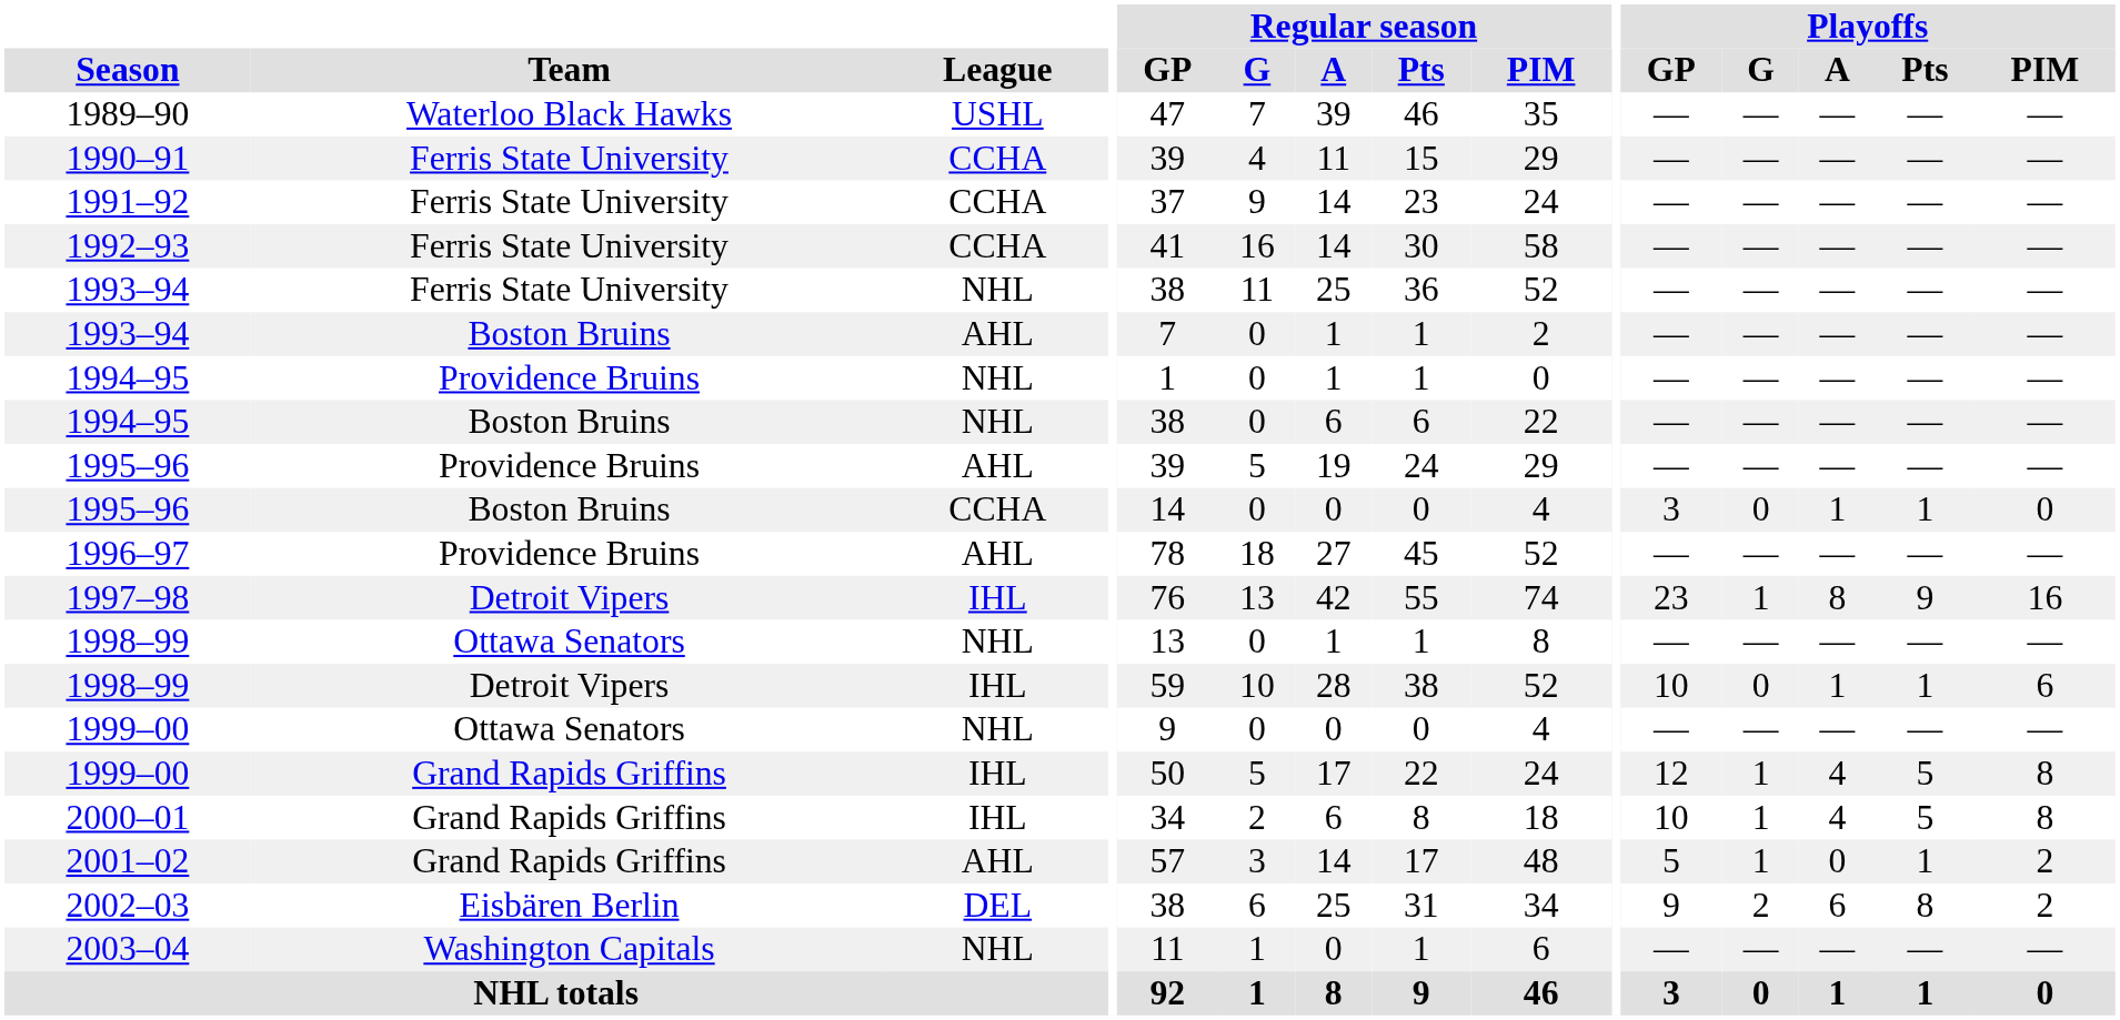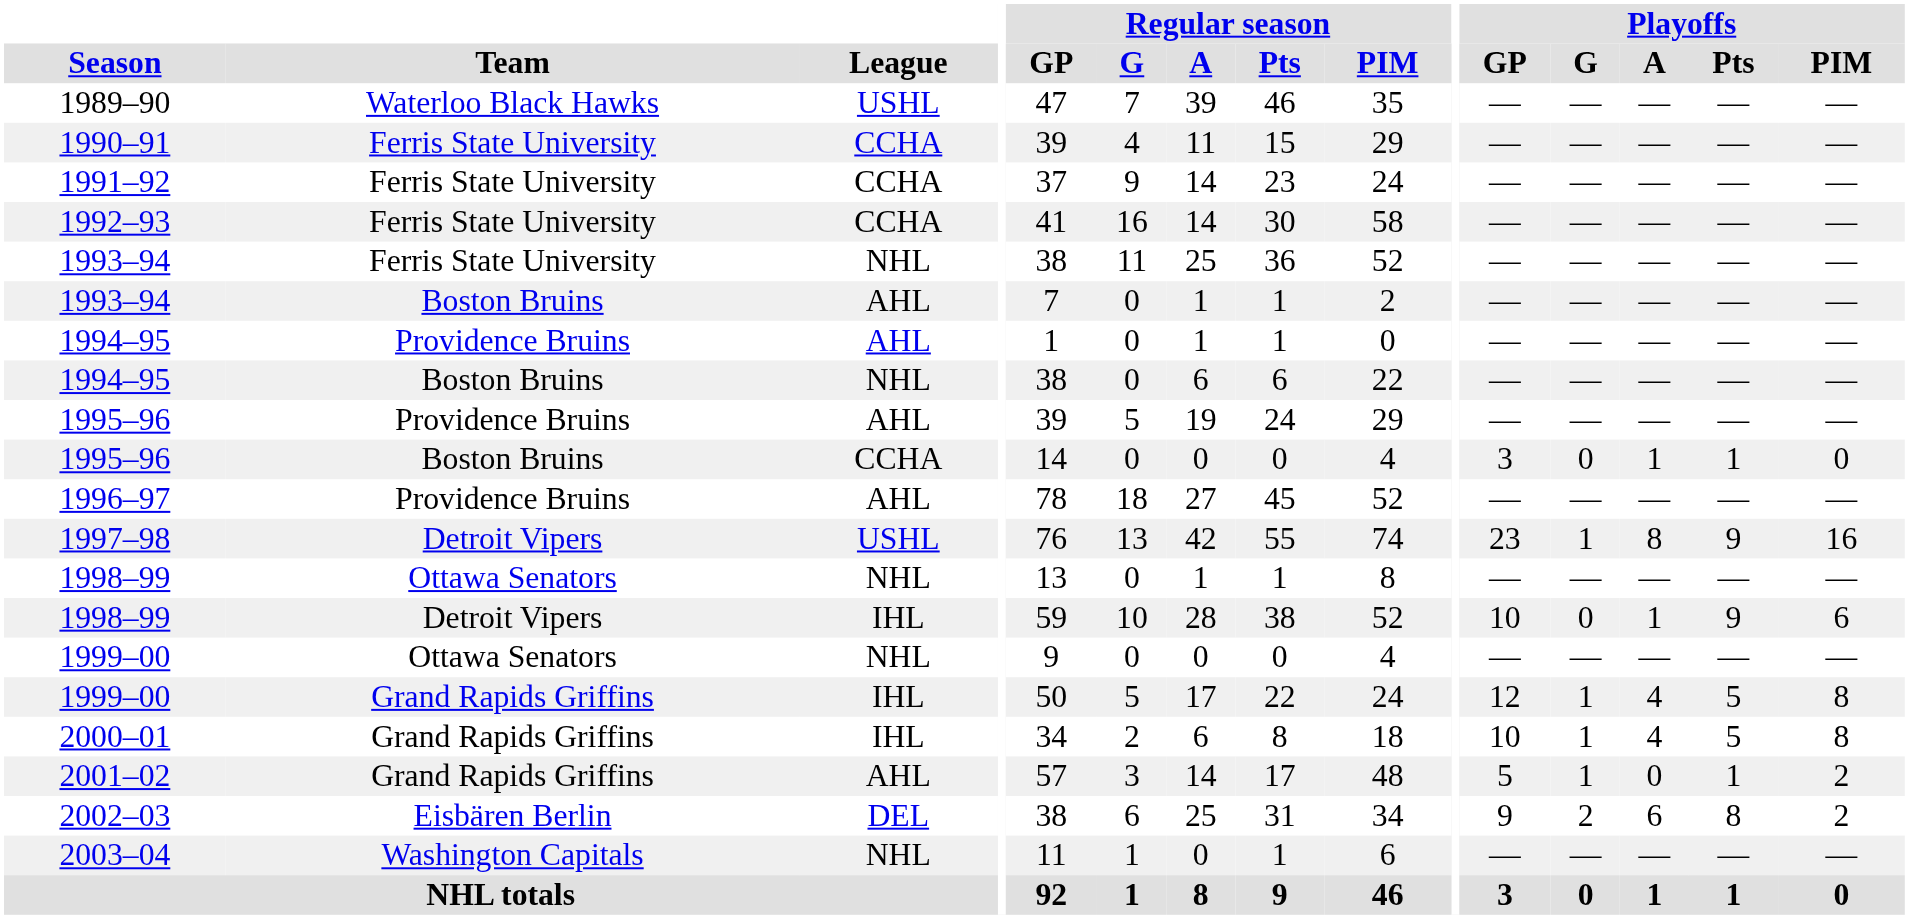 <table border="0" cellpadding="1" cellspacing="0" style="text-align:center; width:60em">
 <tr bgcolor="#e0e0e0">
 <th colspan="3" bgcolor="#ffffff"></th>
 <th rowspan="99" bgcolor="#ffffff"></th>
 <th colspan="5"><a href='#'>Regular season</a></th>
 <th rowspan="99" bgcolor="#ffffff"></th>
 <th colspan="5"><a href='#'>Playoffs</a></th>
 </tr>
 <tr bgcolor="#e0e0e0">
 <th><a href='#'>Season</a></th>
 <th>Team</th>
 <th>League</th>
 <th>GP</th>
 <th><a href='#'>G</a></th>
 <th><a href='#'>A</a></th>
 <th><a href='#'>Pts</a></th>
 <th><a href='#'>PIM</a></th>
 <th>GP</th>
 <th>G</th>
 <th>A</th>
 <th>Pts</th>
 <th>PIM</th>
 </tr>
 <tr>
 <td>1989–90</td>
 <td><a href='#'>Waterloo Black Hawks</a></td>
 <td><a href='#'>USHL</a></td>
 <td>47</td>
 <td>7</td>
 <td>39</td>
 <td>46</td>
 <td>35</td>
 <td>—</td>
 <td>—</td>
 <td>—</td>
 <td>—</td>
 <td>—</td>
 </tr>
 <tr style="background:#f0f0f0;">
 <td><a href='#'>1990–91</a></td>
 <td><a href='#'>Ferris State University</a></td>
 <td><a href='#'>CCHA</a></td>
 <td>39</td>
 <td>4</td>
 <td>11</td>
 <td>15</td>
 <td>29</td>
 <td>—</td>
 <td>—</td>
 <td>—</td>
 <td>—</td>
 <td>—</td>
 </tr>
 <tr>
 <td><a href='#'>1991–92</a></td>
 <td>Ferris State University</td>
 <td>CCHA</td>
 <td>37</td>
 <td>9</td>
 <td>14</td>
 <td>23</td>
 <td>24</td>
 <td>—</td>
 <td>—</td>
 <td>—</td>
 <td>—</td>
 <td>—</td>
 </tr>
 <tr style="background:#f0f0f0;">
 <td><a href='#'>1992–93</a></td>
 <td>Ferris State University</td>
 <td>CCHA</td>
 <td>41</td>
 <td>16</td>
 <td>14</td>
 <td>30</td>
 <td>58</td>
 <td>—</td>
 <td>—</td>
 <td>—</td>
 <td>—</td>
 <td>—</td>
 </tr>
 <tr>
 <td><a href='#'>1993–94</a></td>
 <td>Ferris State University</td>
 <td>NHL</td>
 <td>38</td>
 <td>11</td>
 <td>25</td>
 <td>36</td>
 <td>52</td>
 <td>—</td>
 <td>—</td>
 <td>—</td>
 <td>—</td>
 <td>—</td>
 </tr>
 <tr style="background:#f0f0f0;">
 <td><a href='#'>1993–94</a></td>
 <td><a href='#'>Boston Bruins</a></td>
 <td>AHL</td>
 <td>7</td>
 <td>0</td>
 <td>1</td>
 <td>1</td>
 <td>2</td>
 <td>—</td>
 <td>—</td>
 <td>—</td>
 <td>—</td>
 <td>—</td>
 </tr>
 <tr>
 <td><a href='#'>1994–95</a></td>
 <td><a href='#'>Providence Bruins</a></td>
-<td>NHL</td>
+<td><a href='#'>AHL</a></td>
 <td>1</td>
 <td>0</td>
 <td>1</td>
 <td>1</td>
 <td>0</td>
 <td>—</td>
 <td>—</td>
 <td>—</td>
 <td>—</td>
 <td>—</td>
 </tr>
 <tr style="background:#f0f0f0;">
 <td><a href='#'>1994–95</a></td>
 <td>Boston Bruins</td>
 <td>NHL</td>
 <td>38</td>
 <td>0</td>
 <td>6</td>
 <td>6</td>
 <td>22</td>
 <td>—</td>
 <td>—</td>
 <td>—</td>
 <td>—</td>
 <td>—</td>
 </tr>
 <tr>
 <td><a href='#'>1995–96</a></td>
 <td>Providence Bruins</td>
 <td>AHL</td>
 <td>39</td>
 <td>5</td>
 <td>19</td>
 <td>24</td>
 <td>29</td>
 <td>—</td>
 <td>—</td>
 <td>—</td>
 <td>—</td>
 <td>—</td>
 </tr>
 <tr style="background:#f0f0f0;">
 <td><a href='#'>1995–96</a></td>
 <td>Boston Bruins</td>
 <td>CCHA</td>
 <td>14</td>
 <td>0</td>
 <td>0</td>
 <td>0</td>
 <td>4</td>
 <td>3</td>
 <td>0</td>
 <td>1</td>
 <td>1</td>
 <td>0</td>
 </tr>
 <tr>
 <td><a href='#'>1996–97</a></td>
 <td>Providence Bruins</td>
 <td>AHL</td>
 <td>78</td>
 <td>18</td>
 <td>27</td>
 <td>45</td>
 <td>52</td>
 <td>—</td>
 <td>—</td>
 <td>—</td>
 <td>—</td>
 <td>—</td>
 </tr>
 <tr style="background:#f0f0f0;">
 <td><a href='#'>1997–98</a></td>
 <td><a href='#'>Detroit Vipers</a></td>
-<td><a href='#'>IHL</a></td>
+<td><a href='#'>USHL</a></td>
 <td>76</td>
 <td>13</td>
 <td>42</td>
 <td>55</td>
 <td>74</td>
 <td>23</td>
 <td>1</td>
 <td>8</td>
 <td>9</td>
 <td>16</td>
 </tr>
 <tr>
 <td><a href='#'>1998–99</a></td>
 <td><a href='#'>Ottawa Senators</a></td>
 <td>NHL</td>
 <td>13</td>
 <td>0</td>
 <td>1</td>
 <td>1</td>
 <td>8</td>
 <td>—</td>
 <td>—</td>
 <td>—</td>
 <td>—</td>
 <td>—</td>
 </tr>
 <tr style="background:#f0f0f0;">
 <td><a href='#'>1998–99</a></td>
 <td>Detroit Vipers</td>
 <td>IHL</td>
 <td>59</td>
 <td>10</td>
 <td>28</td>
 <td>38</td>
 <td>52</td>
 <td>10</td>
 <td>0</td>
 <td>1</td>
-<td>1</td>
+<td>9</td>
 <td>6</td>
 </tr>
 <tr>
 <td><a href='#'>1999–00</a></td>
 <td>Ottawa Senators</td>
 <td>NHL</td>
 <td>9</td>
 <td>0</td>
 <td>0</td>
 <td>0</td>
 <td>4</td>
 <td>—</td>
 <td>—</td>
 <td>—</td>
 <td>—</td>
 <td>—</td>
 </tr>
 <tr style="background:#f0f0f0;">
 <td><a href='#'>1999–00</a></td>
 <td><a href='#'>Grand Rapids Griffins</a></td>
 <td>IHL</td>
 <td>50</td>
 <td>5</td>
 <td>17</td>
 <td>22</td>
 <td>24</td>
 <td>12</td>
 <td>1</td>
 <td>4</td>
 <td>5</td>
 <td>8</td>
 </tr>
 <tr>
 <td><a href='#'>2000–01</a></td>
 <td>Grand Rapids Griffins</td>
 <td>IHL</td>
 <td>34</td>
 <td>2</td>
 <td>6</td>
 <td>8</td>
 <td>18</td>
 <td>10</td>
 <td>1</td>
 <td>4</td>
 <td>5</td>
 <td>8</td>
 </tr>
 <tr style="background:#f0f0f0;">
 <td><a href='#'>2001–02</a></td>
 <td>Grand Rapids Griffins</td>
 <td>AHL</td>
 <td>57</td>
 <td>3</td>
 <td>14</td>
 <td>17</td>
 <td>48</td>
 <td>5</td>
 <td>1</td>
 <td>0</td>
 <td>1</td>
 <td>2</td>
 </tr>
 <tr>
 <td><a href='#'>2002–03</a></td>
 <td><a href='#'>Eisbären Berlin</a></td>
 <td><a href='#'>DEL</a></td>
 <td>38</td>
 <td>6</td>
 <td>25</td>
 <td>31</td>
 <td>34</td>
 <td>9</td>
 <td>2</td>
 <td>6</td>
 <td>8</td>
 <td>2</td>
 </tr>
 <tr style="background:#f0f0f0;">
 <td><a href='#'>2003–04</a></td>
 <td><a href='#'>Washington Capitals</a></td>
 <td>NHL</td>
 <td>11</td>
 <td>1</td>
 <td>0</td>
 <td>1</td>
 <td>6</td>
 <td>—</td>
 <td>—</td>
 <td>—</td>
 <td>—</td>
 <td>—</td>
 </tr>
 <tr bgcolor="#e0e0e0">
 <th colspan= "3">NHL totals</th>
 <th>92</th>
 <th>1</th>
 <th>8</th>
 <th>9</th>
 <th>46</th>
 <th>3</th>
 <th>0</th>
 <th>1</th>
 <th>1</th>
 <th>0</th>
 </tr>
 </table>
